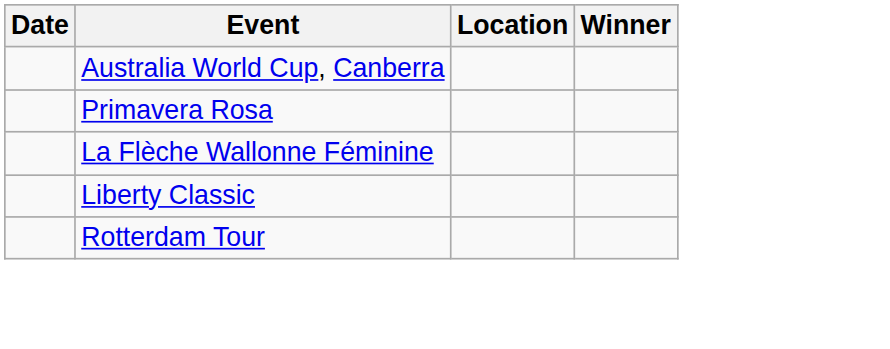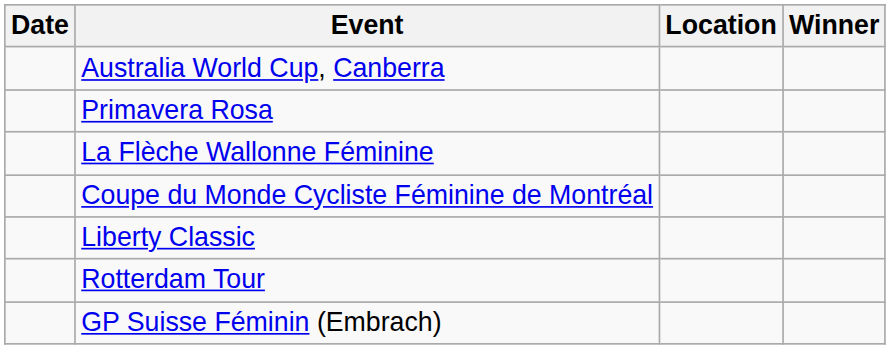 <table class="wikitable sortable">
 <tr>
 <th>Date</th>
 <th>Event</th>
 <th>Location</th>
 <th>Winner</th>
 </tr>
 <tr>
 <td></td>
 <td><a href='#'>Australia World Cup</a>, <a href='#'>Canberra</a></td>
 <td></td>
 <td></td>
 </tr>
 <tr>
 <td></td>
 <td><a href='#'>Primavera Rosa</a></td>
 <td></td>
 <td></td>
 </tr>
 <tr>
 <td></td>
 <td><a href='#'>La Flèche Wallonne Féminine</a></td>
 <td></td>
 <td></td>
 </tr>
 <tr>
 <td></td>
+<td><a href='#'>Coupe du Monde Cycliste Féminine de Montréal</a></td>
+<td></td>
+<td></td>
+</tr>
+<tr>
+<td></td>
 <td><a href='#'>Liberty Classic</a></td>
 <td></td>
 <td></td>
 </tr>
 <tr>
 <td></td>
 <td><a href='#'>Rotterdam Tour</a></td>
 <td></td>
 <td></td>
 </tr>
+<tr>
+<td></td>
+<td><a href='#'>GP Suisse Féminin</a> (Embrach)</td>
+<td></td>
+<td></td>
+</tr>
 </table>
